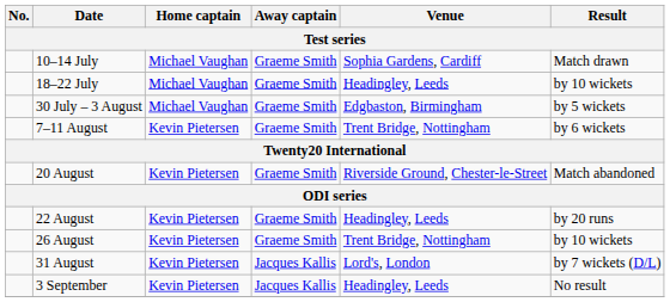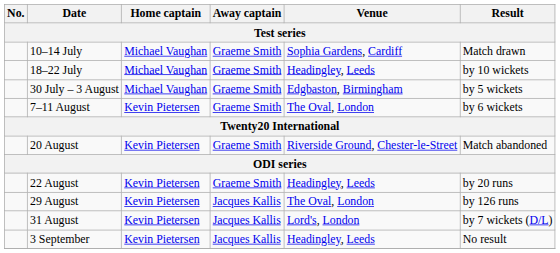 <table class="wikitable">
 <tr>
 <th>No.</th>
 <th>Date</th>
 <th>Home captain</th>
 <th>Away captain</th>
 <th>Venue</th>
 <th>Result</th>
 </tr>
 <tr>
 <th colspan="6">Test series</th>
 </tr>
 <tr>
 <td></td>
 <td>10–14 July</td>
 <td><a href='#'>Michael Vaughan</a></td>
 <td><a href='#'>Graeme Smith</a></td>
 <td><a href='#'>Sophia Gardens</a>, <a href='#'>Cardiff</a></td>
 <td>Match drawn</td>
 </tr>
 <tr>
 <td></td>
 <td>18–22 July</td>
 <td><a href='#'>Michael Vaughan</a></td>
 <td><a href='#'>Graeme Smith</a></td>
 <td><a href='#'>Headingley</a>, <a href='#'>Leeds</a></td>
 <td> by 10 wickets</td>
 </tr>
 <tr>
 <td></td>
 <td>30 July – 3 August</td>
 <td><a href='#'>Michael Vaughan</a></td>
 <td><a href='#'>Graeme Smith</a></td>
 <td><a href='#'>Edgbaston</a>, <a href='#'>Birmingham</a></td>
 <td> by 5 wickets</td>
 </tr>
 <tr>
 <td></td>
 <td>7–11 August</td>
 <td><a href='#'>Kevin Pietersen</a></td>
 <td><a href='#'>Graeme Smith</a></td>
-<td><a href='#'>Trent Bridge</a>, <a href='#'>Nottingham</a></td>
+<td><a href='#'>The Oval</a>, <a href='#'>London</a></td>
 <td> by 6 wickets</td>
 </tr>
 <tr>
 <th colspan="6">Twenty20 International</th>
 </tr>
 <tr>
 <td></td>
 <td>20 August</td>
 <td><a href='#'>Kevin Pietersen</a></td>
 <td><a href='#'>Graeme Smith</a></td>
 <td><a href='#'>Riverside Ground</a>, <a href='#'>Chester-le-Street</a></td>
 <td>Match abandoned</td>
 </tr>
 <tr>
 <th colspan="6">ODI series</th>
 </tr>
 <tr>
 <td></td>
 <td>22 August</td>
 <td><a href='#'>Kevin Pietersen</a></td>
 <td><a href='#'>Graeme Smith</a></td>
 <td><a href='#'>Headingley</a>, <a href='#'>Leeds</a></td>
 <td> by 20 runs</td>
 </tr>
 <tr>
 <td></td>
-<td>26 August</td>
+<td>29 August</td>
 <td><a href='#'>Kevin Pietersen</a></td>
-<td><a href='#'>Graeme Smith</a></td>
-<td><a href='#'>Trent Bridge</a>, <a href='#'>Nottingham</a></td>
-<td> by 10 wickets</td>
+<td><a href='#'>Jacques Kallis</a></td>
+<td><a href='#'>The Oval</a>, <a href='#'>London</a></td>
+<td> by 126 runs</td>
 </tr>
 <tr>
 <td></td>
 <td>31 August</td>
 <td><a href='#'>Kevin Pietersen</a></td>
 <td><a href='#'>Jacques Kallis</a></td>
 <td><a href='#'>Lord's</a>, <a href='#'>London</a></td>
 <td> by 7 wickets (<a href='#'>D/L</a>)</td>
 </tr>
 <tr>
 <td></td>
 <td>3 September</td>
 <td><a href='#'>Kevin Pietersen</a></td>
 <td><a href='#'>Jacques Kallis</a></td>
 <td><a href='#'>Headingley</a>, <a href='#'>Leeds</a></td>
 <td>No result</td>
 </tr>
 <tr>
 </tr>
 </table>
